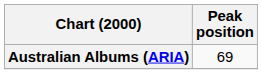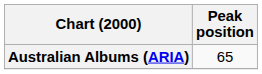 <table class="wikitable sortable plainrowheaders">
 <tr>
 <th>Chart (2000)</th>
 <th>Peak<br>position</th>
 </tr>
 <tr>
 <th scope="row">Australian Albums (<a href='#'>ARIA</a>)</th>
-<td style="text-align:center;">69</td>
+<td style="text-align:center;">65</td>
 </tr>
 <tr>
 </tr>
 <tr>
 </tr>
 <tr>
 </tr>
 <tr>
 </tr>
 <tr>
 </tr>
 <tr>
 </tr>
 <tr>
 </tr>
 <tr>
 </tr>
 <tr>
 </tr>
 <tr>
 </tr>
 </table>
